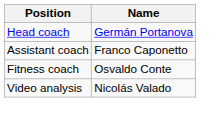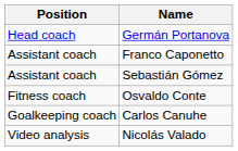 <table class="wikitable">
 <tr>
 <th>Position</th>
 <th>Name</th>
 </tr>
 <tr>
 <td><a href='#'>Head coach</a></td>
 <td> <a href='#'>Germán Portanova</a></td>
 </tr>
 <tr>
 <td>Assistant coach</td>
 <td> Franco Caponetto</td>
 </tr>
 <tr>
+<td>Assistant coach</td>
+<td> Sebastián Gómez</td>
+</tr>
+<tr>
 <td>Fitness coach</td>
 <td> Osvaldo Conte</td>
+</tr>
+<tr>
+<td>Goalkeeping coach</td>
+<td> Carlos Canuhe</td>
 </tr>
 <tr>
 <td>Video analysis</td>
 <td> Nicolás Valado</td>
 </tr>
 </table>
